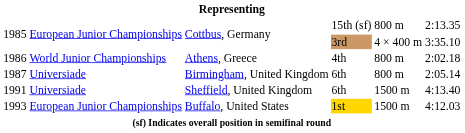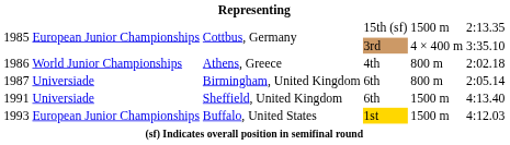 <table>
 <tr>
 <th colspan=6>Representing </th>
 </tr>
 <tr>
 <td rowspan=2>1985</td>
 <td rowspan=2><a href='#'>European Junior Championships</a></td>
 <td rowspan=2><a href='#'>Cottbus</a>, Germany</td>
 <td>15th (sf)</td>
-<td>800 m</td>
+<td>1500 m</td>
 <td>2:13.35</td>
 </tr>
 <tr>
 <td bgcolor=cc9966>3rd</td>
 <td>4 × 400 m</td>
 <td>3:35.10</td>
 </tr>
 <tr>
 <td>1986</td>
 <td><a href='#'>World Junior Championships</a></td>
 <td><a href='#'>Athens</a>, Greece</td>
 <td>4th</td>
 <td>800 m</td>
 <td>2:02.18</td>
 </tr>
 <tr>
 <td>1987</td>
 <td><a href='#'>Universiade</a></td>
 <td><a href='#'>Birmingham</a>, United Kingdom</td>
 <td>6th</td>
 <td>800 m</td>
 <td>2:05.14</td>
 </tr>
 <tr>
 <td>1991</td>
 <td><a href='#'>Universiade</a></td>
 <td><a href='#'>Sheffield</a>, United Kingdom</td>
 <td>6th</td>
 <td>1500 m</td>
 <td>4:13.40</td>
 </tr>
 <tr>
 <td>1993</td>
 <td><a href='#'>European Junior Championships</a></td>
 <td><a href='#'>Buffalo</a>, United States</td>
 <td bgcolor=gold>1st</td>
 <td>1500 m</td>
 <td>4:12.03</td>
 </tr>
 <tr>
 <th colspan=6><small><strong> (sf) Indicates overall position in semifinal round</strong></small></th>
 </tr>
 </table>
